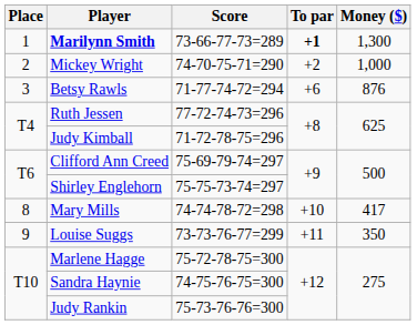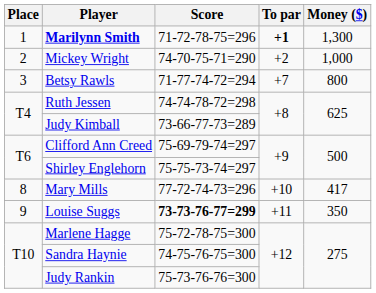 <table class="wikitable">
 <tr>
 <th>Place</th>
 <th>Player</th>
 <th>Score</th>
 <th>To par</th>
 <th>Money (<a href='#'>$</a>)</th>
 </tr>
 <tr>
 <td align=center>1</td>
 <td> <strong><a href='#'>Marilynn Smith</a></strong></td>
-<td>73-66-77-73=289</td>
+<td>71-72-78-75=296</td>
 <td align=center><strong>+1</strong></td>
 <td align=center>1,300</td>
 </tr>
 <tr>
 <td align=center>2</td>
 <td> <a href='#'>Mickey Wright</a></td>
 <td>74-70-75-71=290</td>
 <td align=center>+2</td>
 <td align=center>1,000</td>
 </tr>
 <tr>
 <td align=center>3</td>
 <td> <a href='#'>Betsy Rawls</a></td>
 <td>71-77-74-72=294</td>
-<td align=center>+6</td>
-<td align=center>876</td>
+<td align=center>+7</td>
+<td align=center>800</td>
 </tr>
 <tr>
 <td align=center rowspan=2>T4</td>
 <td> <a href='#'>Ruth Jessen</a></td>
-<td>77-72-74-73=296</td>
+<td>74-74-78-72=298</td>
 <td align=center rowspan=2>+8</td>
 <td align=center rowspan=2>625</td>
 </tr>
 <tr>
 <td> <a href='#'>Judy Kimball</a></td>
-<td>71-72-78-75=296</td>
+<td>73-66-77-73=289</td>
 </tr>
 <tr>
 <td align=center rowspan=2>T6</td>
 <td> <a href='#'>Clifford Ann Creed</a></td>
 <td>75-69-79-74=297</td>
 <td align=center rowspan=2>+9</td>
 <td align=center rowspan=2>500</td>
 </tr>
 <tr>
 <td> <a href='#'>Shirley Englehorn</a></td>
 <td>75-75-73-74=297</td>
 </tr>
 <tr>
 <td align=center>8</td>
 <td> <a href='#'>Mary Mills</a></td>
-<td>74-74-78-72=298</td>
+<td>77-72-74-73=296</td>
 <td align=center>+10</td>
 <td align=center>417</td>
 </tr>
 <tr>
 <td align=center>9</td>
 <td> <a href='#'>Louise Suggs</a></td>
-<td>73-73-76-77=299</td>
+<td><strong>73-73-76-77=299</strong></td>
 <td align=center>+11</td>
 <td align=center>350</td>
 </tr>
 <tr>
 <td align=center rowspan=3>T10</td>
 <td> <a href='#'>Marlene Hagge</a></td>
 <td>75-72-78-75=300</td>
 <td align=center rowspan=3>+12</td>
 <td align=center rowspan=3>275</td>
 </tr>
 <tr>
 <td> <a href='#'>Sandra Haynie</a></td>
 <td>74-75-76-75=300</td>
 </tr>
 <tr>
 <td> <a href='#'>Judy Rankin</a></td>
 <td>75-73-76-76=300</td>
 </tr>
 </table>
